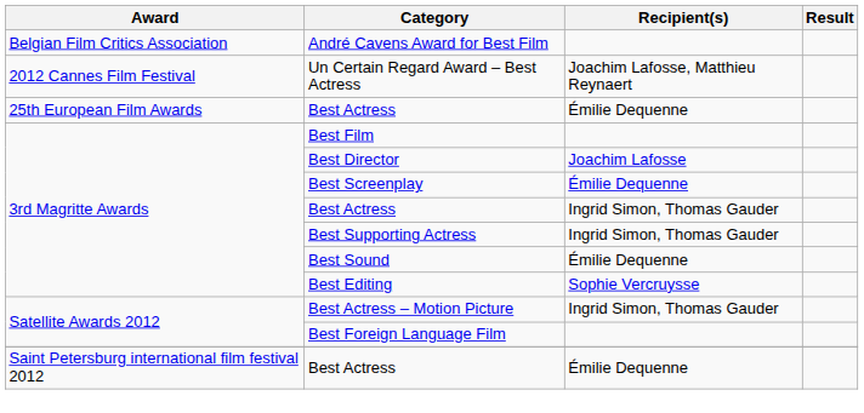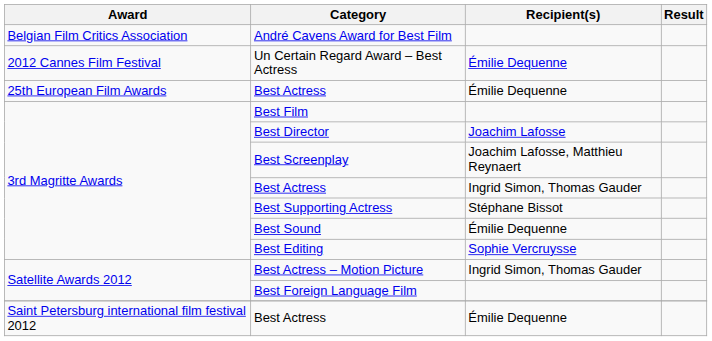 <table class="wikitable">
 <tr>
 <th>Award</th>
 <th>Category</th>
 <th>Recipient(s)</th>
 <th>Result</th>
 </tr>
 <tr>
 <td><a href='#'>Belgian Film Critics Association</a></td>
 <td><a href='#'>André Cavens Award for Best Film</a></td>
 <td></td>
 <td></td>
 </tr>
 <tr>
 <td><a href='#'>2012 Cannes Film Festival</a></td>
 <td>Un Certain Regard Award – Best Actress</td>
-<td>Joachim Lafosse, Matthieu Reynaert</td>
+<td><a href='#'>Émilie Dequenne</a></td>
 <td></td>
 </tr>
 <tr>
 <td><a href='#'>25th European Film Awards</a></td>
 <td><a href='#'>Best Actress</a></td>
 <td>Émilie Dequenne</td>
 <td></td>
 </tr>
 <tr>
 <td rowspan="7"><a href='#'>3rd Magritte Awards</a></td>
 <td><a href='#'>Best Film</a></td>
 <td></td>
 <td></td>
 </tr>
 <tr>
 <td><a href='#'>Best Director</a></td>
 <td><a href='#'>Joachim Lafosse</a></td>
 <td></td>
 </tr>
 <tr>
 <td><a href='#'>Best Screenplay</a></td>
-<td><a href='#'>Émilie Dequenne</a></td>
+<td>Joachim Lafosse, Matthieu Reynaert</td>
 <td></td>
 </tr>
 <tr>
 <td><a href='#'>Best Actress</a></td>
 <td>Ingrid Simon, Thomas Gauder</td>
 <td></td>
 </tr>
 <tr>
 <td><a href='#'>Best Supporting Actress</a></td>
-<td>Ingrid Simon, Thomas Gauder</td>
+<td>Stéphane Bissot</td>
 <td></td>
 </tr>
 <tr>
 <td><a href='#'>Best Sound</a></td>
 <td>Émilie Dequenne</td>
 <td></td>
 </tr>
 <tr>
 <td><a href='#'>Best Editing</a></td>
 <td><a href='#'>Sophie Vercruysse</a></td>
 <td></td>
 </tr>
 <tr>
 <td rowspan="2"><a href='#'>Satellite Awards 2012</a></td>
 <td><a href='#'>Best Actress – Motion Picture</a></td>
 <td>Ingrid Simon, Thomas Gauder</td>
 <td></td>
 </tr>
 <tr>
 <td><a href='#'>Best Foreign Language Film</a></td>
 <td></td>
 <td></td>
 </tr>
 <tr>
 </tr>
 <tr>
 <td><a href='#'>Saint Petersburg international film festival</a> 2012</td>
 <td>Best Actress</td>
 <td>Émilie Dequenne</td>
 <td></td>
 </tr>
 </table>
